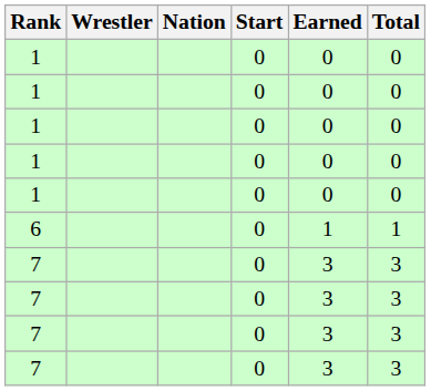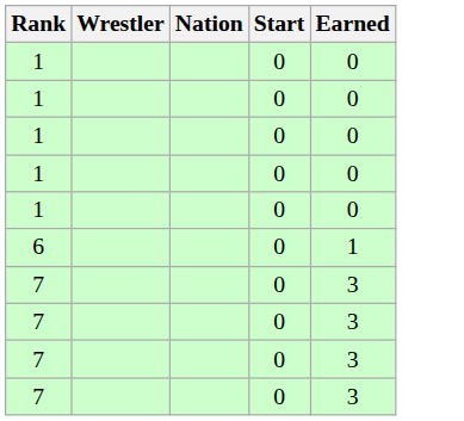 <table class="wikitable sortable" style="text-align:center;">
 <tr>
 <th>Rank</th>
 <th>Wrestler</th>
 <th>Nation</th>
 <th>Start</th>
 <th>Earned</th>
-<th>Total</th>
 </tr>
 <tr style="background:#cfc;">
 <td>1</td>
 <td align=left></td>
 <td align=left></td>
-<td>0</td>
 <td>0</td>
 <td>0</td>
 </tr>
 <tr style="background:#cfc;">
 <td>1</td>
 <td align=left></td>
 <td align=left></td>
 <td>0</td>
 <td>0</td>
-<td>0</td>
 </tr>
 <tr style="background:#cfc;">
 <td>1</td>
 <td align=left></td>
 <td align=left></td>
-<td>0</td>
 <td>0</td>
 <td>0</td>
 </tr>
 <tr style="background:#cfc;">
 <td>1</td>
 <td align=left></td>
 <td align=left></td>
 <td>0</td>
 <td>0</td>
-<td>0</td>
 </tr>
 <tr style="background:#cfc;">
 <td>1</td>
 <td align=left></td>
 <td align=left></td>
-<td>0</td>
 <td>0</td>
 <td>0</td>
 </tr>
 <tr style="background:#cfc;">
 <td>6</td>
 <td align=left></td>
 <td align=left></td>
 <td>0</td>
 <td>1</td>
-<td>1</td>
 </tr>
 <tr style="background:#cfc;">
 <td>7</td>
 <td align=left></td>
 <td align=left></td>
 <td>0</td>
-<td>3</td>
 <td>3</td>
 </tr>
 <tr style="background:#cfc;">
 <td>7</td>
 <td align=left></td>
 <td align=left></td>
 <td>0</td>
 <td>3</td>
+</tr>
+<tr style="background:#cfc;">
+<td>7</td>
+<td align=left></td>
+<td align=left></td>
+<td>0</td>
 <td>3</td>
 </tr>
 <tr style="background:#cfc;">
 <td>7</td>
 <td align=left></td>
 <td align=left></td>
 <td>0</td>
 <td>3</td>
-<td>3</td>
-</tr>
-<tr style="background:#cfc;">
-<td>7</td>
-<td align=left></td>
-<td align=left></td>
-<td>0</td>
-<td>3</td>
-<td>3</td>
 </tr>
 </table>
